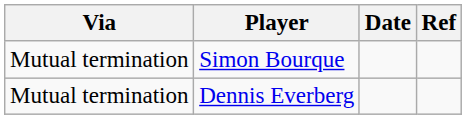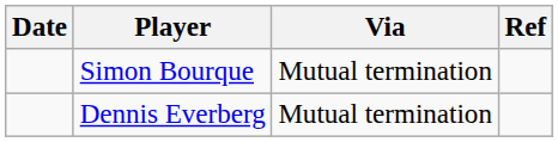 <table class="wikitable">
 <tr>
+<th>Date</th>
+<th>Player</th>
 <th>Via</th>
-<th>Player</th>
-<th>Date</th>
 <th>Ref</th>
 </tr>
 <tr>
+<td></td>
+<td><a href='#'>Simon Bourque</a></td>
 <td>Mutual termination</td>
-<td><a href='#'>Simon Bourque</a></td>
-<td></td>
 <td></td>
 </tr>
 <tr>
+<td></td>
+<td><a href='#'>Dennis Everberg</a></td>
 <td>Mutual termination</td>
-<td><a href='#'>Dennis Everberg</a></td>
-<td></td>
 <td></td>
 </tr>
 </table>
